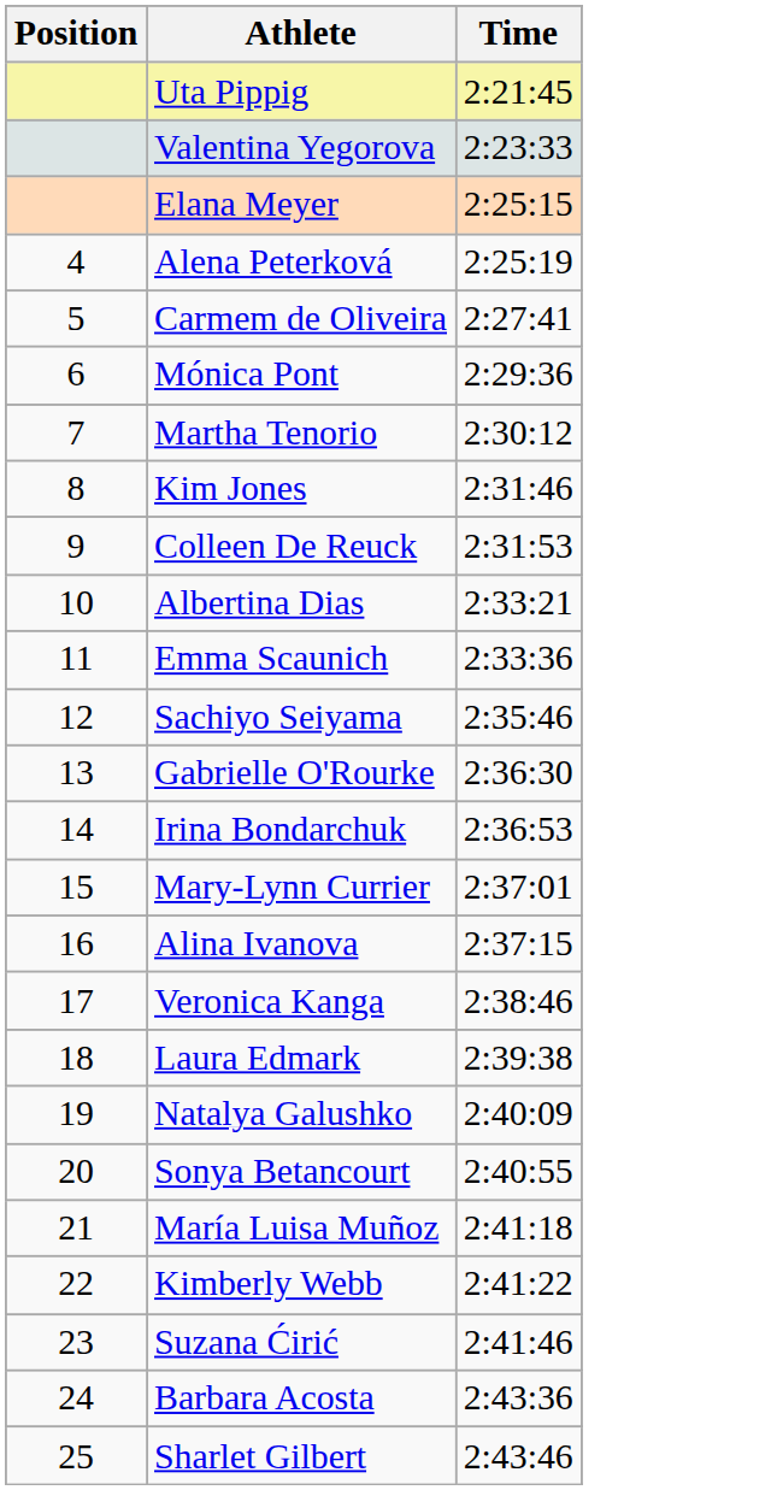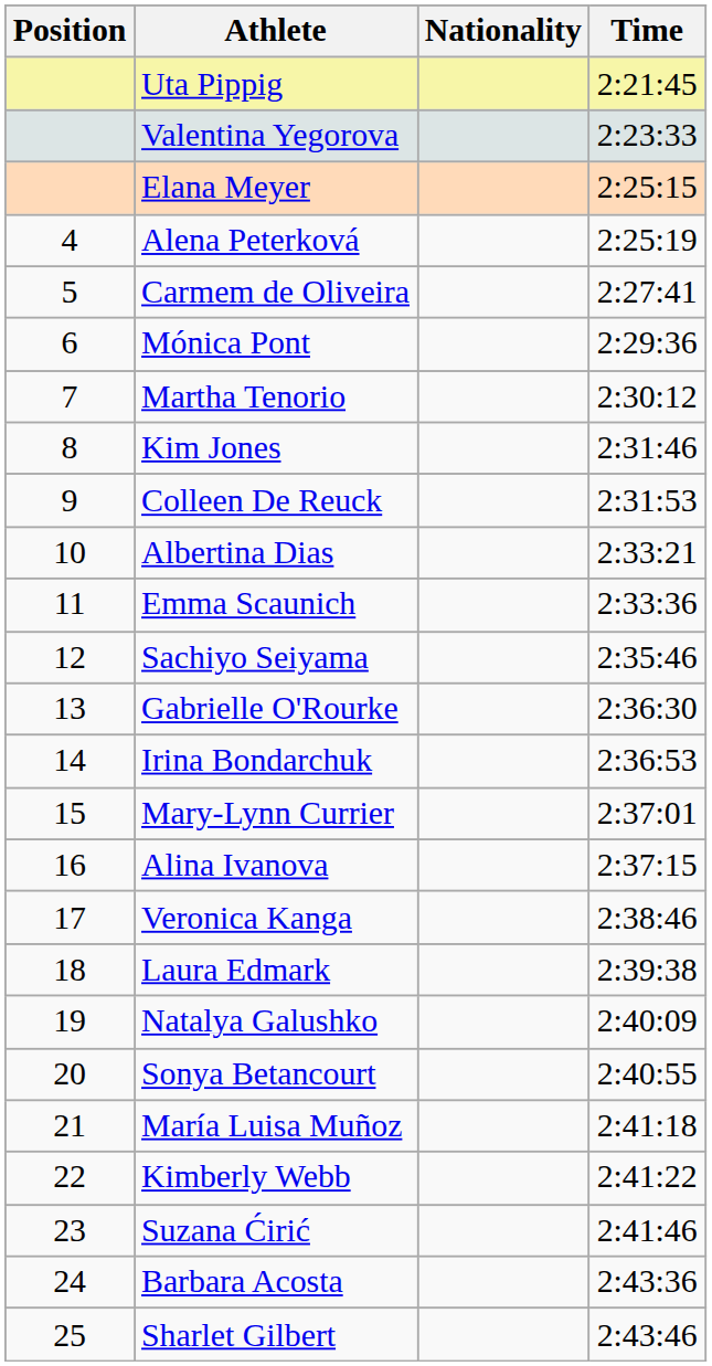 <table class="wikitable sortable">
 <tr>
 <th>Position</th>
 <th>Athlete</th>
+<th>Nationality</th>
 <th>Time</th>
 </tr>
 <tr bgcolor="#F7F6A8">
 <td align=center></td>
 <td><a href='#'>Uta Pippig</a></td>
+<td></td>
 <td>2:21:45</td>
 </tr>
 <tr bgcolor="#DCE5E5">
 <td align=center></td>
 <td><a href='#'>Valentina Yegorova</a></td>
+<td></td>
 <td>2:23:33</td>
 </tr>
 <tr bgcolor="#FFDAB9">
 <td align=center></td>
 <td><a href='#'>Elana Meyer</a></td>
+<td></td>
 <td>2:25:15</td>
 </tr>
 <tr>
 <td align=center>4</td>
 <td><a href='#'>Alena Peterková</a></td>
+<td></td>
 <td>2:25:19</td>
 </tr>
 <tr>
 <td align=center>5</td>
 <td><a href='#'>Carmem de Oliveira</a></td>
+<td></td>
 <td>2:27:41</td>
 </tr>
 <tr>
 <td align=center>6</td>
 <td><a href='#'>Mónica Pont</a></td>
+<td></td>
 <td>2:29:36</td>
 </tr>
 <tr>
 <td align=center>7</td>
 <td><a href='#'>Martha Tenorio</a></td>
+<td></td>
 <td>2:30:12</td>
 </tr>
 <tr>
 <td align=center>8</td>
 <td><a href='#'>Kim Jones</a></td>
+<td></td>
 <td>2:31:46</td>
 </tr>
 <tr>
 <td align=center>9</td>
 <td><a href='#'>Colleen De Reuck</a></td>
+<td></td>
 <td>2:31:53</td>
 </tr>
 <tr>
 <td align=center>10</td>
 <td><a href='#'>Albertina Dias</a></td>
+<td></td>
 <td>2:33:21</td>
 </tr>
 <tr>
 <td align=center>11</td>
 <td><a href='#'>Emma Scaunich</a></td>
+<td></td>
 <td>2:33:36</td>
 </tr>
 <tr>
 <td align=center>12</td>
 <td><a href='#'>Sachiyo Seiyama</a></td>
+<td></td>
 <td>2:35:46</td>
 </tr>
 <tr>
 <td align=center>13</td>
 <td><a href='#'>Gabrielle O'Rourke</a></td>
+<td></td>
 <td>2:36:30</td>
 </tr>
 <tr>
 <td align=center>14</td>
 <td><a href='#'>Irina Bondarchuk</a></td>
+<td></td>
 <td>2:36:53</td>
 </tr>
 <tr>
 <td align=center>15</td>
 <td><a href='#'>Mary-Lynn Currier</a></td>
+<td></td>
 <td>2:37:01</td>
 </tr>
 <tr>
 <td align=center>16</td>
 <td><a href='#'>Alina Ivanova</a></td>
+<td></td>
 <td>2:37:15</td>
 </tr>
 <tr>
 <td align=center>17</td>
 <td><a href='#'>Veronica Kanga</a></td>
+<td></td>
 <td>2:38:46</td>
 </tr>
 <tr>
 <td align=center>18</td>
 <td><a href='#'>Laura Edmark</a></td>
+<td></td>
 <td>2:39:38</td>
 </tr>
 <tr>
 <td align=center>19</td>
 <td><a href='#'>Natalya Galushko</a></td>
+<td></td>
 <td>2:40:09</td>
 </tr>
 <tr>
 <td align=center>20</td>
 <td><a href='#'>Sonya Betancourt</a></td>
+<td></td>
 <td>2:40:55</td>
 </tr>
 <tr>
 <td align=center>21</td>
 <td><a href='#'>María Luisa Muñoz</a></td>
+<td></td>
 <td>2:41:18</td>
 </tr>
 <tr>
 <td align=center>22</td>
 <td><a href='#'>Kimberly Webb</a></td>
+<td></td>
 <td>2:41:22</td>
 </tr>
 <tr>
 <td align=center>23</td>
 <td><a href='#'>Suzana Ćirić</a></td>
+<td></td>
 <td>2:41:46</td>
 </tr>
 <tr>
 <td align=center>24</td>
 <td><a href='#'>Barbara Acosta</a></td>
+<td></td>
 <td>2:43:36</td>
 </tr>
 <tr>
 <td align=center>25</td>
 <td><a href='#'>Sharlet Gilbert</a></td>
+<td></td>
 <td>2:43:46</td>
 </tr>
 </table>
